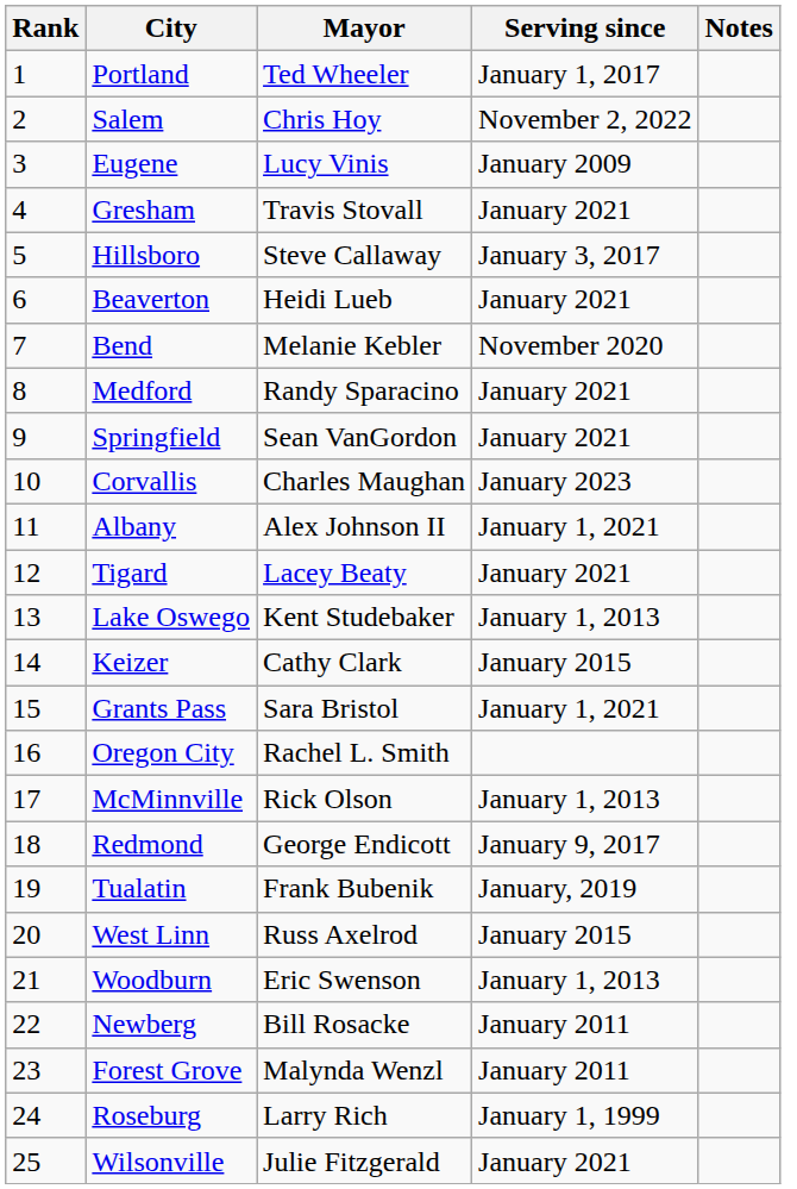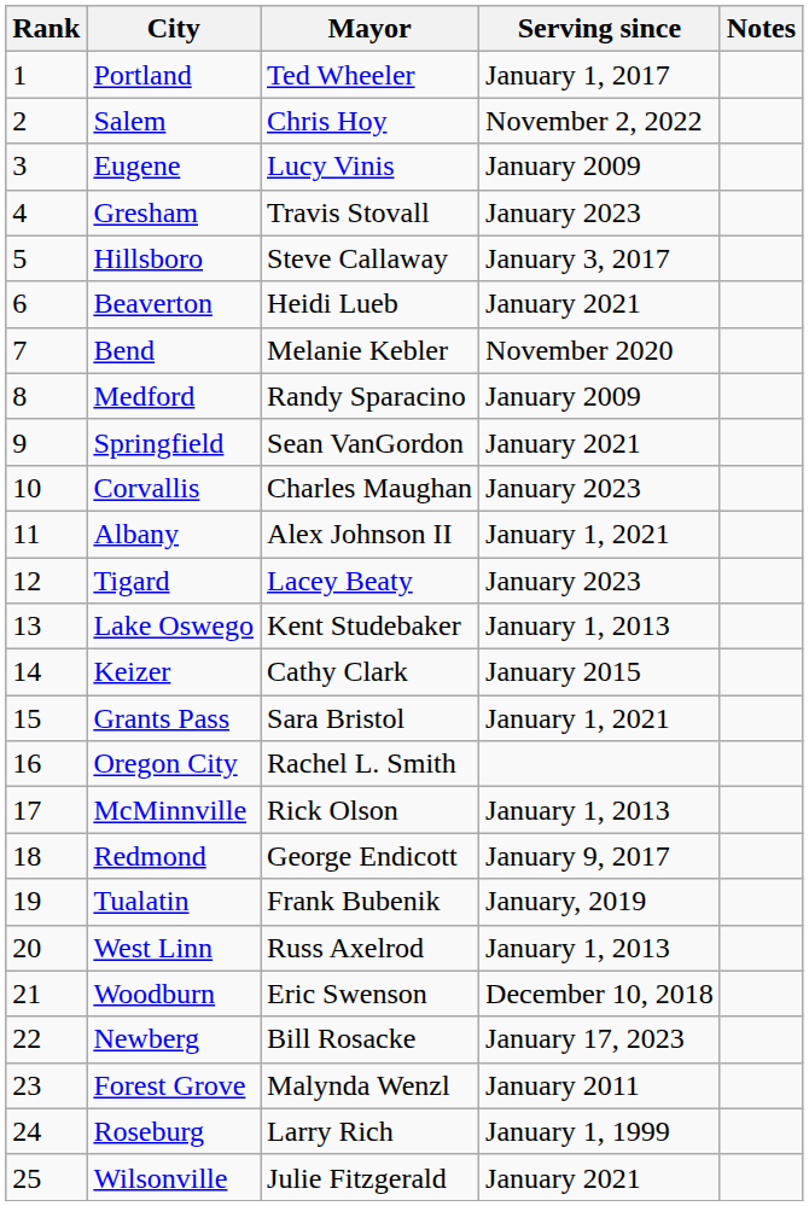 <table class="wikitable sortable">
 <tr>
 <th>Rank</th>
 <th>City</th>
 <th>Mayor</th>
 <th>Serving since</th>
 <th>Notes</th>
 </tr>
 <tr>
 <td>1</td>
 <td><a href='#'>Portland</a></td>
 <td><a href='#'>Ted Wheeler</a></td>
 <td>January 1, 2017</td>
 <td></td>
 </tr>
 <tr>
 <td>2</td>
 <td><a href='#'>Salem</a></td>
 <td><a href='#'>Chris Hoy</a></td>
 <td>November 2, 2022</td>
 <td></td>
 </tr>
 <tr>
 <td>3</td>
 <td><a href='#'>Eugene</a></td>
 <td><a href='#'>Lucy Vinis</a></td>
 <td>January 2009</td>
 <td></td>
 </tr>
 <tr>
 <td>4</td>
 <td><a href='#'>Gresham</a></td>
 <td>Travis Stovall</td>
-<td>January 2021</td>
+<td>January 2023</td>
 <td></td>
 </tr>
 <tr>
 <td>5</td>
 <td><a href='#'>Hillsboro</a></td>
 <td>Steve Callaway</td>
 <td>January 3, 2017</td>
 <td></td>
 </tr>
 <tr>
 <td>6</td>
 <td><a href='#'>Beaverton</a></td>
 <td>Heidi Lueb</td>
 <td>January 2021</td>
 <td></td>
 </tr>
 <tr>
 <td>7</td>
 <td><a href='#'>Bend</a></td>
 <td>Melanie Kebler</td>
 <td>November 2020</td>
 <td></td>
 </tr>
 <tr>
 <td>8</td>
 <td><a href='#'>Medford</a></td>
 <td>Randy Sparacino</td>
-<td>January 2021</td>
+<td>January 2009</td>
 <td></td>
 </tr>
 <tr>
 <td>9</td>
 <td><a href='#'>Springfield</a></td>
 <td>Sean VanGordon</td>
 <td>January 2021</td>
 <td></td>
 </tr>
 <tr>
 <td>10</td>
 <td><a href='#'>Corvallis</a></td>
 <td>Charles Maughan</td>
 <td>January 2023</td>
 <td></td>
 </tr>
 <tr>
 <td>11</td>
 <td><a href='#'>Albany</a></td>
 <td>Alex Johnson II</td>
 <td>January 1, 2021</td>
 <td></td>
 </tr>
 <tr>
 <td>12</td>
 <td><a href='#'>Tigard</a></td>
 <td><a href='#'>Lacey Beaty</a></td>
-<td>January 2021</td>
+<td>January 2023</td>
 </tr>
 <tr>
 <td>13</td>
 <td><a href='#'>Lake Oswego</a></td>
 <td>Kent Studebaker</td>
 <td>January 1, 2013</td>
 <td></td>
 </tr>
 <tr>
 <td>14</td>
 <td><a href='#'>Keizer</a></td>
 <td>Cathy Clark</td>
 <td>January 2015</td>
 <td></td>
 </tr>
 <tr>
 <td>15</td>
 <td><a href='#'>Grants Pass</a></td>
 <td>Sara Bristol</td>
 <td>January 1, 2021</td>
 <td></td>
 </tr>
 <tr>
 <td>16</td>
 <td><a href='#'>Oregon City</a></td>
 <td>Rachel L. Smith</td>
 <td April 7, 2021></td>
 </tr>
 <tr>
 <td>17</td>
 <td><a href='#'>McMinnville</a></td>
 <td>Rick Olson</td>
 <td>January 1, 2013</td>
 <td></td>
 </tr>
 <tr>
 <td>18</td>
 <td><a href='#'>Redmond</a></td>
 <td>George Endicott</td>
 <td>January 9, 2017</td>
 <td></td>
 </tr>
 <tr>
 <td>19</td>
 <td><a href='#'>Tualatin</a></td>
 <td>Frank Bubenik</td>
 <td>January, 2019</td>
 <td></td>
 </tr>
 <tr>
 <td>20</td>
 <td><a href='#'>West Linn</a></td>
 <td>Russ Axelrod</td>
-<td>January 2015</td>
+<td>January 1, 2013</td>
 <td></td>
 </tr>
 <tr>
 <td>21</td>
 <td><a href='#'>Woodburn</a></td>
 <td>Eric Swenson</td>
-<td>January 1, 2013</td>
+<td>December 10, 2018</td>
 <td></td>
 </tr>
 <tr>
 <td>22</td>
 <td><a href='#'>Newberg</a></td>
 <td>Bill Rosacke</td>
-<td>January 2011</td>
+<td>January 17, 2023</td>
 <td></td>
 </tr>
 <tr>
 <td>23</td>
 <td><a href='#'>Forest Grove</a></td>
 <td>Malynda Wenzl</td>
 <td>January 2011</td>
 <td></td>
 </tr>
 <tr>
 <td>24</td>
 <td><a href='#'>Roseburg</a></td>
 <td>Larry Rich</td>
 <td>January 1, 1999</td>
 <td></td>
 </tr>
 <tr>
 <td>25</td>
 <td><a href='#'>Wilsonville</a></td>
 <td>Julie Fitzgerald</td>
 <td>January 2021</td>
 <td></td>
 </tr>
 </table>
